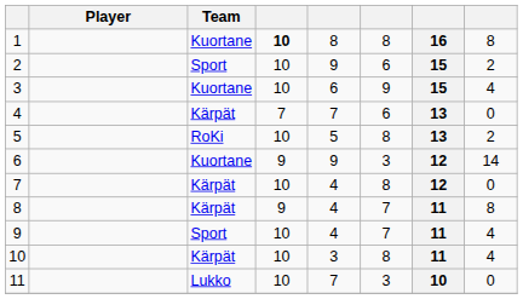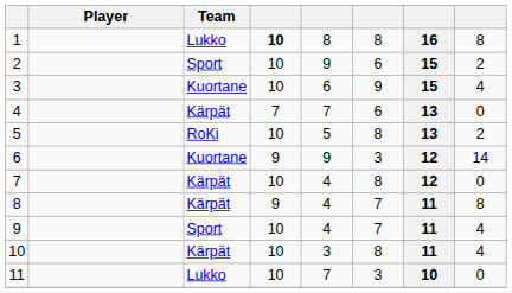 <table class="wikitable sortable" style="text-align: center">
 <tr>
 <th></th>
 <th style="width: 10em;">Player</th>
 <th style="width: 4em;">Team</th>
 <th style="width: 3em;"></th>
 <th style="width: 3em;"></th>
 <th style="width: 3em;"></th>
 <th style="width: 3em;"></th>
 <th style="width: 3em;"></th>
 </tr>
 <tr>
 <td>1</td>
 <td style="text-align:left;"></td>
-<td style="text-align:left;"><a href='#'>Kuortane</a></td>
+<td style="text-align:left;"><a href='#'>Lukko</a></td>
 <td><strong>10</strong></td>
 <td>8</td>
 <td>8</td>
 <th>16</th>
 <td>8</td>
 </tr>
 <tr>
 <td>2</td>
 <td style="text-align:left;"></td>
 <td style="text-align:left;"><a href='#'>Sport</a></td>
 <td>10</td>
 <td>9</td>
 <td>6</td>
 <th>15</th>
 <td>2</td>
 </tr>
 <tr>
 <td>3</td>
 <td style="text-align:left;"></td>
 <td style="text-align:left;"><a href='#'>Kuortane</a></td>
 <td>10</td>
 <td>6</td>
 <td>9</td>
 <th>15</th>
 <td>4</td>
 </tr>
 <tr>
 <td>4</td>
 <td style="text-align:left;"></td>
 <td style="text-align:left;"><a href='#'>Kärpät</a></td>
 <td>7</td>
 <td>7</td>
 <td>6</td>
 <th>13</th>
 <td>0</td>
 </tr>
 <tr>
 <td>5</td>
 <td style="text-align:left;"></td>
 <td style="text-align:left;"><a href='#'>RoKi</a></td>
 <td>10</td>
 <td>5</td>
 <td>8</td>
 <th>13</th>
 <td>2</td>
 </tr>
 <tr>
 <td>6</td>
 <td style="text-align:left;"></td>
 <td style="text-align:left;"><a href='#'>Kuortane</a></td>
 <td>9</td>
 <td>9</td>
 <td>3</td>
 <th>12</th>
 <td>14</td>
 </tr>
 <tr>
 <td>7</td>
 <td style="text-align:left;"></td>
 <td style="text-align:left;"><a href='#'>Kärpät</a></td>
 <td>10</td>
 <td>4</td>
 <td>8</td>
 <th>12</th>
 <td>0</td>
 </tr>
 <tr>
 <td>8</td>
 <td style="text-align:left;"></td>
 <td style="text-align:left;"><a href='#'>Kärpät</a></td>
 <td>9</td>
 <td>4</td>
 <td>7</td>
 <th>11</th>
 <td>8</td>
 </tr>
 <tr>
 <td>9</td>
 <td style="text-align:left;"></td>
 <td style="text-align:left;"><a href='#'>Sport</a></td>
 <td>10</td>
 <td>4</td>
 <td>7</td>
 <th>11</th>
 <td>4</td>
 </tr>
 <tr>
 <td>10</td>
 <td style="text-align:left;"></td>
 <td style="text-align:left;"><a href='#'>Kärpät</a></td>
 <td>10</td>
 <td>3</td>
 <td>8</td>
 <th>11</th>
 <td>4</td>
 </tr>
 <tr>
 <td>11</td>
 <td style="text-align:left;"></td>
 <td style="text-align:left;"><a href='#'>Lukko</a></td>
 <td>10</td>
 <td>7</td>
 <td>3</td>
 <th>10</th>
 <td>0</td>
 </tr>
 <tr>
 </tr>
 </table>
